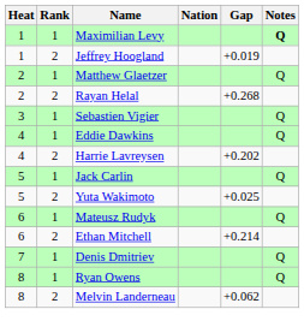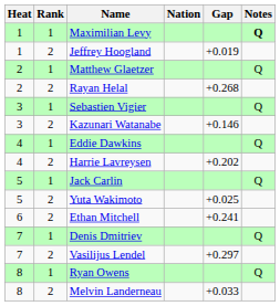 <table class="wikitable sortable" style="text-align:center">
 <tr>
 <th>Heat</th>
 <th>Rank</th>
 <th>Name</th>
 <th>Nation</th>
 <th>Gap</th>
 <th>Notes</th>
 </tr>
 <tr bgcolor=bbffbb>
 <td>1</td>
 <td>1</td>
 <td align=left><a href='#'>Maximilian Levy</a></td>
 <td align=left></td>
 <td></td>
 <td><strong>Q</strong></td>
 </tr>
 <tr>
 <td>1</td>
 <td>2</td>
 <td align=left><a href='#'>Jeffrey Hoogland</a></td>
 <td align=left></td>
 <td>+0.019</td>
 <td></td>
 </tr>
 <tr bgcolor=bbffbb>
 <td>2</td>
 <td>1</td>
 <td align=left><a href='#'>Matthew Glaetzer</a></td>
 <td align=left></td>
 <td></td>
 <td>Q</td>
 </tr>
 <tr>
 <td>2</td>
 <td>2</td>
 <td align=left><a href='#'>Rayan Helal</a></td>
 <td align=left></td>
 <td>+0.268</td>
 <td></td>
 </tr>
 <tr bgcolor=bbffbb>
 <td>3</td>
 <td>1</td>
 <td align=left><a href='#'>Sebastien Vigier</a></td>
 <td align=left></td>
 <td></td>
 <td>Q</td>
 </tr>
+<tr>
+<td>3</td>
+<td>2</td>
+<td align=left><a href='#'>Kazunari Watanabe</a></td>
+<td align=left></td>
+<td>+0.146</td>
+<td></td>
+</tr>
 <tr bgcolor=bbffbb>
 <td>4</td>
 <td>1</td>
 <td align=left><a href='#'>Eddie Dawkins</a></td>
 <td align=left></td>
 <td></td>
 <td>Q</td>
 </tr>
 <tr>
 <td>4</td>
 <td>2</td>
 <td align=left><a href='#'>Harrie Lavreysen</a></td>
 <td align=left></td>
 <td>+0.202</td>
 <td></td>
 </tr>
 <tr bgcolor=bbffbb>
 <td>5</td>
 <td>1</td>
 <td align=left><a href='#'>Jack Carlin</a></td>
 <td align=left></td>
 <td></td>
 <td>Q</td>
 </tr>
 <tr>
 <td>5</td>
 <td>2</td>
 <td align=left><a href='#'>Yuta Wakimoto</a></td>
 <td align=left></td>
 <td>+0.025</td>
 <td></td>
 </tr>
-<tr bgcolor=bbffbb>
-<td>6</td>
-<td>1</td>
-<td align=left><a href='#'>Mateusz Rudyk</a></td>
-<td align=left></td>
-<td></td>
-<td>Q</td>
-</tr>
 <tr>
 <td>6</td>
 <td>2</td>
 <td align=left><a href='#'>Ethan Mitchell</a></td>
 <td align=left></td>
-<td>+0.214</td>
+<td>+0.241</td>
 <td></td>
 </tr>
 <tr bgcolor=bbffbb>
 <td>7</td>
 <td>1</td>
 <td align=left><a href='#'>Denis Dmitriev</a></td>
 <td align=left></td>
 <td></td>
 <td>Q</td>
+</tr>
+<tr>
+<td>7</td>
+<td>2</td>
+<td align=left><a href='#'>Vasilijus Lendel</a></td>
+<td align=left></td>
+<td>+0.297</td>
+<td></td>
 </tr>
 <tr bgcolor=bbffbb>
 <td>8</td>
 <td>1</td>
 <td align=left><a href='#'>Ryan Owens</a></td>
 <td align=left></td>
 <td></td>
 <td>Q</td>
 </tr>
 <tr>
 <td>8</td>
 <td>2</td>
 <td align=left><a href='#'>Melvin Landerneau</a></td>
 <td align=left></td>
-<td>+0.062</td>
+<td>+0.033</td>
 <td></td>
 </tr>
 </table>
